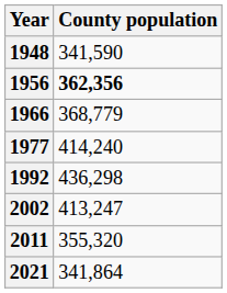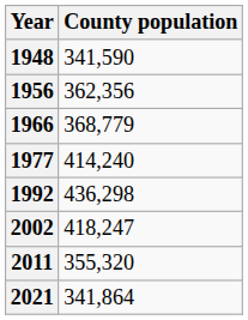 <table class="wikitable">
 <tr>
 <th>Year</th>
 <th>County population</th>
 </tr>
 <tr>
 <th>1948</th>
 <td>341,590 </td>
 </tr>
 <tr>
 <th>1956</th>
-<td><strong>362,356 </strong></td>
+<td>362,356 </td>
 </tr>
 <tr>
 <th>1966</th>
 <td>368,779 </td>
 </tr>
 <tr>
 <th>1977</th>
 <td>414,240 </td>
 </tr>
 <tr>
 <th>1992</th>
 <td>436,298 </td>
 </tr>
 <tr>
 <th>2002</th>
-<td>413,247 </td>
+<td>418,247 </td>
 </tr>
 <tr>
 <th>2011</th>
 <td>355,320 </td>
 </tr>
 <tr>
 <th>2021</th>
 <td>341,864 </td>
 </tr>
 </table>
